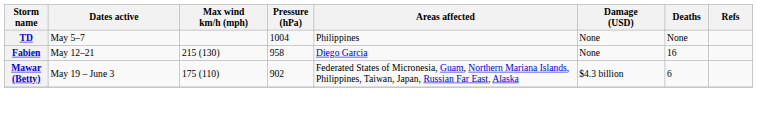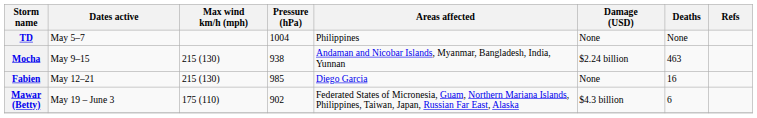 <table class="wikitable sortable">
 <tr>
 <th width="5%">Storm name</th>
 <th width="15%">Dates active</th>
 <th width="10%">Max wind<br>km/h (mph)</th>
 <th width="5%">Pressure<br>(hPa)</th>
 <th width="30%">Areas affected</th>
 <th width="10%">Damage<br>(USD)</th>
 <th width="5%">Deaths</th>
 <th width="5%">Refs</th>
 </tr>
 <tr>
 <th><a href='#'>TD</a></th>
 <td>May 5–7</td>
 <td></td>
 <td>1004</td>
 <td>Philippines</td>
 <td>None</td>
 <td>None</td>
 <td></td>
 </tr>
 <tr>
+<th><a href='#'>Mocha</a></th>
+<td>May 9–15</td>
+<td>215 (130)</td>
+<td>938</td>
+<td><a href='#'>Andaman and Nicobar Islands</a>, Myanmar, Bangladesh, India, Yunnan</td>
+<td>$2.24 billion</td>
+<td>463</td>
+<td></td>
+</tr>
+<tr>
 <th><a href='#'>Fabien</a></th>
 <td>May 12–21</td>
 <td>215 (130)</td>
-<td>958</td>
+<td>985</td>
 <td><a href='#'>Diego Garcia</a></td>
 <td>None</td>
 <td>16</td>
 <td></td>
 </tr>
 <tr>
 <th><a href='#'>Mawar (Betty)</a></th>
 <td>May 19 – June 3</td>
 <td>175 (110)</td>
 <td>902</td>
 <td>Federated States of Micronesia, <a href='#'>Guam</a>, <a href='#'>Northern Mariana Islands</a>, Philippines, Taiwan, Japan, <a href='#'>Russian Far East</a>, <a href='#'>Alaska</a></td>
 <td>$4.3 billion</td>
 <td>6</td>
 <td></td>
 </tr>
 <tr>
 </tr>
 </table>
